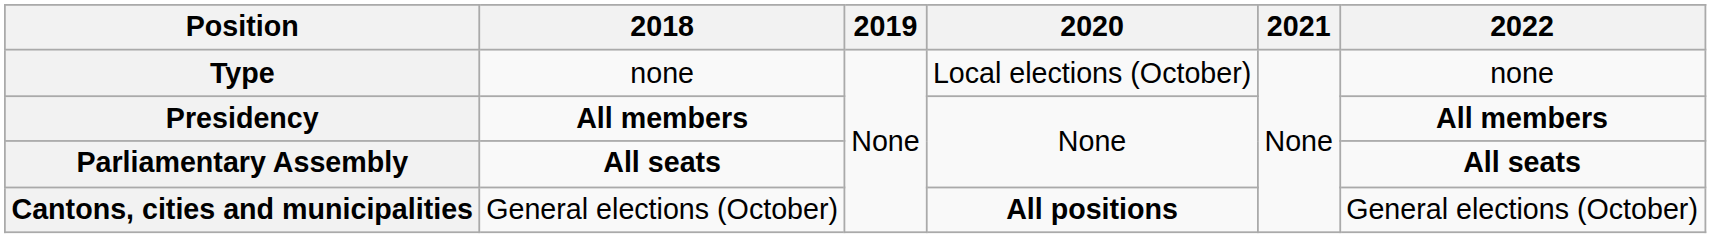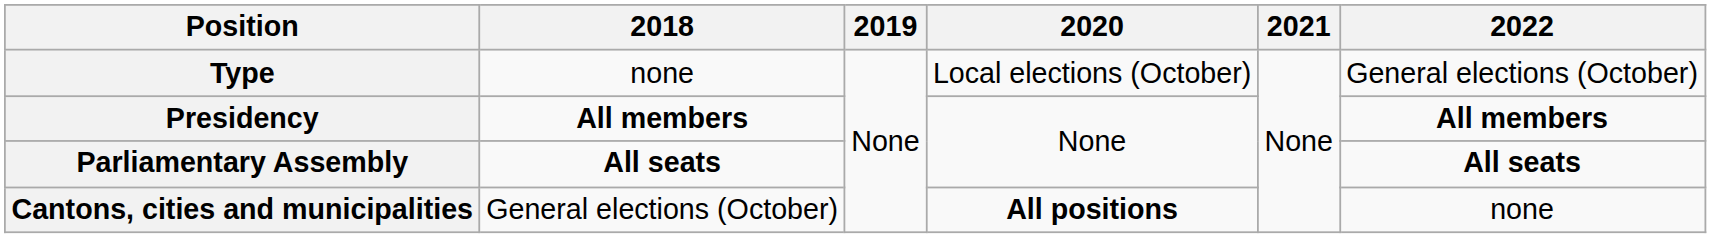 <table class=wikitable style="text-align:center;">
 <tr>
 <th>Position</th>
 <th>2018</th>
 <th>2019</th>
 <th>2020</th>
 <th>2021</th>
 <th>2022</th>
 </tr>
 <tr>
 <th>Type</th>
 <td>none</td>
 <td rowspan="4">None</td>
 <td>Local elections  (October)</td>
 <td rowspan="4">None</td>
-<td>none</td>
+<td>General elections (October)</td>
 </tr>
 <tr>
 <th>Presidency</th>
 <td><strong>All members</strong></td>
 <td rowspan="2">None</td>
 <td><strong>All members</strong></td>
 </tr>
 <tr>
 <th>Parliamentary Assembly</th>
 <td><strong>All seats</strong></td>
 <td><strong>All seats</strong></td>
 </tr>
 <tr>
 <th>Cantons, cities and municipalities</th>
 <td>General elections (October)</td>
 <td><strong>All positions</strong></td>
-<td>General elections (October)</td>
+<td>none</td>
 </tr>
 </table>
